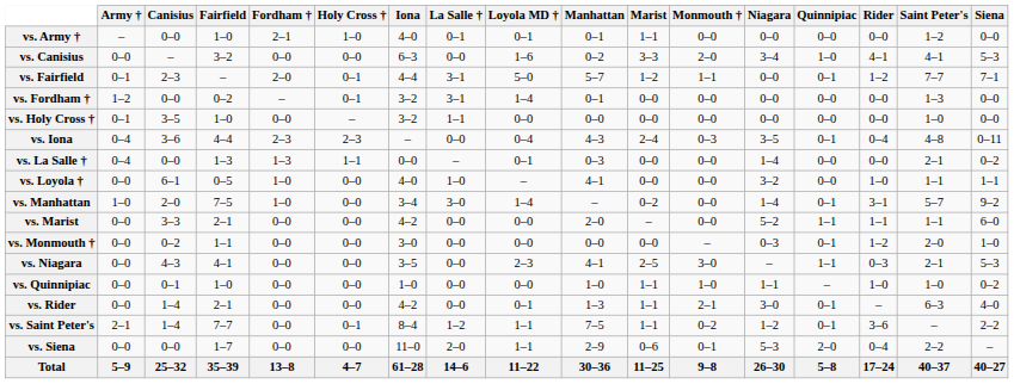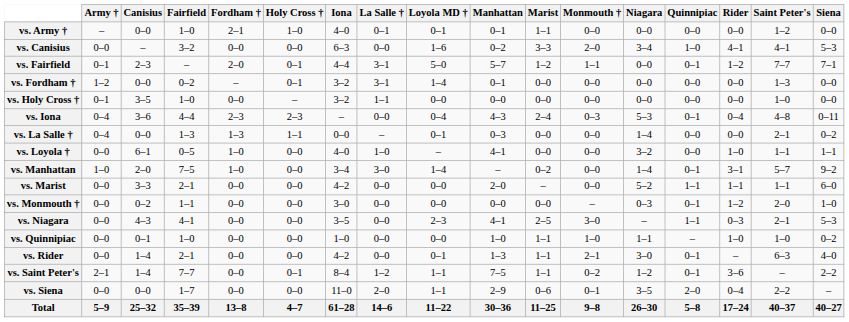 <table class="wikitable" style="white-space:nowrap;font-size:90%;">
 <tr>
 <th colspan=1 style="background:white; border-top-style:hidden; border-left-style:hidden;"  width=75> </th>
 <th style=>Army †</th>
 <th style=>Canisius</th>
 <th style=>Fairfield</th>
 <th style=>Fordham †</th>
 <th style=>Holy Cross †</th>
 <th style=>Iona</th>
 <th style=>La Salle †</th>
 <th style=>Loyola MD †</th>
 <th style=>Manhattan</th>
 <th style=>Marist</th>
 <th style=>Monmouth †</th>
 <th style=>Niagara</th>
 <th style=>Quinnipiac</th>
 <th style=>Rider</th>
 <th style=>Saint Peter's</th>
 <th style=>Siena</th>
 </tr>
 <tr style="text-align:center;">
 <th>vs. Army †</th>
 <td>–</td>
 <td>0–0</td>
 <td>1–0</td>
 <td>2–1</td>
 <td>1–0</td>
 <td>4–0</td>
 <td>0–1</td>
 <td>0–1</td>
 <td>0–1</td>
 <td>1–1</td>
 <td>0–0</td>
 <td>0–0</td>
 <td>0–0</td>
 <td>0–0</td>
 <td>1–2</td>
 <td>0–0</td>
 </tr>
 <tr style="text-align:center;">
 <th>vs. Canisius</th>
 <td>0–0</td>
 <td>–</td>
 <td>3–2</td>
 <td>0–0</td>
 <td>0–0</td>
 <td>6–3</td>
 <td>0–0</td>
 <td>1–6</td>
 <td>0–2</td>
 <td>3–3</td>
 <td>2–0</td>
 <td>3–4</td>
 <td>1–0</td>
 <td>4–1</td>
 <td>4–1</td>
 <td>5–3</td>
 </tr>
 <tr style="text-align:center;">
 <th>vs. Fairfield</th>
 <td>0–1</td>
 <td>2–3</td>
 <td>–</td>
 <td>2–0</td>
 <td>0–1</td>
 <td>4–4</td>
 <td>3–1</td>
 <td>5–0</td>
 <td>5–7</td>
 <td>1–2</td>
 <td>1–1</td>
 <td>0–0</td>
 <td>0–1</td>
 <td>1–2</td>
 <td>7–7</td>
 <td>7–1</td>
 </tr>
 <tr style="text-align:center;">
 <th>vs. Fordham †</th>
 <td>1–2</td>
 <td>0–0</td>
 <td>0–2</td>
 <td>–</td>
 <td>0–1</td>
 <td>3–2</td>
 <td>3–1</td>
 <td>1–4</td>
 <td>0–1</td>
 <td>0–0</td>
 <td>0–0</td>
 <td>0–0</td>
 <td>0–0</td>
 <td>0–0</td>
 <td>1–3</td>
 <td>0–0</td>
 </tr>
 <tr style="text-align:center;">
 <th>vs. Holy Cross †</th>
 <td>0–1</td>
 <td>3–5</td>
 <td>1–0</td>
 <td>0–0</td>
 <td>–</td>
 <td>3–2</td>
 <td>1–1</td>
 <td>0–0</td>
 <td>0–0</td>
 <td>0–0</td>
 <td>0–0</td>
 <td>0–0</td>
 <td>0–0</td>
 <td>0–0</td>
 <td>1–0</td>
 <td>0–0</td>
 </tr>
 <tr style="text-align:center;">
 <th>vs. Iona</th>
 <td>0–4</td>
 <td>3–6</td>
 <td>4–4</td>
 <td>2–3</td>
 <td>2–3</td>
 <td>–</td>
 <td>0–0</td>
 <td>0–4</td>
 <td>4–3</td>
 <td>2–4</td>
 <td>0–3</td>
-<td>3–5</td>
+<td>5–3</td>
 <td>0–1</td>
 <td>0–4</td>
 <td>4–8</td>
 <td>0–11</td>
 </tr>
 <tr style="text-align:center;">
 <th>vs. La Salle †</th>
 <td>0–4</td>
 <td>0–0</td>
 <td>1–3</td>
 <td>1–3</td>
 <td>1–1</td>
 <td>0–0</td>
 <td>–</td>
 <td>0–1</td>
 <td>0–3</td>
 <td>0–0</td>
 <td>0–0</td>
 <td>1–4</td>
 <td>0–0</td>
 <td>0–0</td>
 <td>2–1</td>
 <td>0–2</td>
 </tr>
 <tr style="text-align:center;">
 <th>vs. Loyola †</th>
 <td>0–0</td>
 <td>6–1</td>
 <td>0–5</td>
 <td>1–0</td>
 <td>0–0</td>
 <td>4–0</td>
 <td>1–0</td>
 <td>–</td>
 <td>4–1</td>
 <td>0–0</td>
 <td>0–0</td>
 <td>3–2</td>
 <td>0–0</td>
 <td>1–0</td>
 <td>1–1</td>
 <td>1–1</td>
 </tr>
 <tr style="text-align:center;">
 <th>vs. Manhattan</th>
 <td>1–0</td>
 <td>2–0</td>
 <td>7–5</td>
 <td>1–0</td>
 <td>0–0</td>
 <td>3–4</td>
 <td>3–0</td>
 <td>1–4</td>
 <td>–</td>
 <td>0–2</td>
 <td>0–0</td>
 <td>1–4</td>
 <td>0–1</td>
 <td>3–1</td>
 <td>5–7</td>
 <td>9–2</td>
 </tr>
 <tr style="text-align:center;">
 <th>vs. Marist</th>
 <td>0–0</td>
 <td>3–3</td>
 <td>2–1</td>
 <td>0–0</td>
 <td>0–0</td>
 <td>4–2</td>
 <td>0–0</td>
 <td>0–0</td>
 <td>2–0</td>
 <td>–</td>
 <td>0–0</td>
 <td>5–2</td>
 <td>1–1</td>
 <td>1–1</td>
 <td>1–1</td>
 <td>6–0</td>
 </tr>
 <tr style="text-align:center;">
 <th>vs. Monmouth †</th>
 <td>0–0</td>
 <td>0–2</td>
 <td>1–1</td>
 <td>0–0</td>
 <td>0–0</td>
 <td>3–0</td>
 <td>0–0</td>
 <td>0–0</td>
 <td>0–0</td>
 <td>0–0</td>
 <td>–</td>
 <td>0–3</td>
 <td>0–1</td>
 <td>1–2</td>
 <td>2–0</td>
 <td>1–0</td>
 </tr>
 <tr style="text-align:center;">
 <th>vs. Niagara</th>
 <td>0–0</td>
 <td>4–3</td>
 <td>4–1</td>
 <td>0–0</td>
 <td>0–0</td>
 <td>3–5</td>
 <td>0–0</td>
 <td>2–3</td>
 <td>4–1</td>
 <td>2–5</td>
 <td>3–0</td>
 <td>–</td>
 <td>1–1</td>
 <td>0–3</td>
 <td>2–1</td>
 <td>5–3</td>
 </tr>
 <tr style="text-align:center;">
 <th>vs. Quinnipiac</th>
 <td>0–0</td>
 <td>0–1</td>
 <td>1–0</td>
 <td>0–0</td>
 <td>0–0</td>
 <td>1–0</td>
 <td>0–0</td>
 <td>0–0</td>
 <td>1–0</td>
 <td>1–1</td>
 <td>1–0</td>
 <td>1–1</td>
 <td>–</td>
 <td>1–0</td>
 <td>1–0</td>
 <td>0–2</td>
 </tr>
 <tr style="text-align:center;">
 <th>vs. Rider</th>
 <td>0–0</td>
 <td>1–4</td>
 <td>2–1</td>
 <td>0–0</td>
 <td>0–0</td>
 <td>4–2</td>
 <td>0–0</td>
 <td>0–1</td>
 <td>1–3</td>
 <td>1–1</td>
 <td>2–1</td>
 <td>3–0</td>
 <td>0–1</td>
 <td>–</td>
 <td>6–3</td>
 <td>4–0</td>
 </tr>
 <tr style="text-align:center;">
 <th>vs. Saint Peter's</th>
 <td>2–1</td>
 <td>1–4</td>
 <td>7–7</td>
 <td>0–0</td>
 <td>0–1</td>
 <td>8–4</td>
 <td>1–2</td>
 <td>1–1</td>
 <td>7–5</td>
 <td>1–1</td>
 <td>0–2</td>
 <td>1–2</td>
 <td>0–1</td>
 <td>3–6</td>
 <td>–</td>
 <td>2–2</td>
 </tr>
 <tr style="text-align:center;">
 <th>vs. Siena</th>
 <td>0–0</td>
 <td>0–0</td>
 <td>1–7</td>
 <td>0–0</td>
 <td>0–0</td>
 <td>11–0</td>
 <td>2–0</td>
 <td>1–1</td>
 <td>2–9</td>
 <td>0–6</td>
 <td>0–1</td>
-<td>5–3</td>
+<td>3–5</td>
 <td>2–0</td>
 <td>0–4</td>
 <td>2–2</td>
 <td>–<br></td>
 </tr>
 <tr style="text-align:center;">
 <th>Total</th>
 <th>5–9</th>
 <th>25–32</th>
 <th>35–39</th>
 <th>13–8</th>
 <th>4–7</th>
 <th>61–28</th>
 <th>14–6</th>
 <th>11–22</th>
 <th>30–36</th>
 <th>11–25</th>
 <th>9–8</th>
 <th>26–30</th>
 <th>5–8</th>
 <th>17–24</th>
 <th>40–37</th>
 <th>40–27</th>
 </tr>
 </table>
